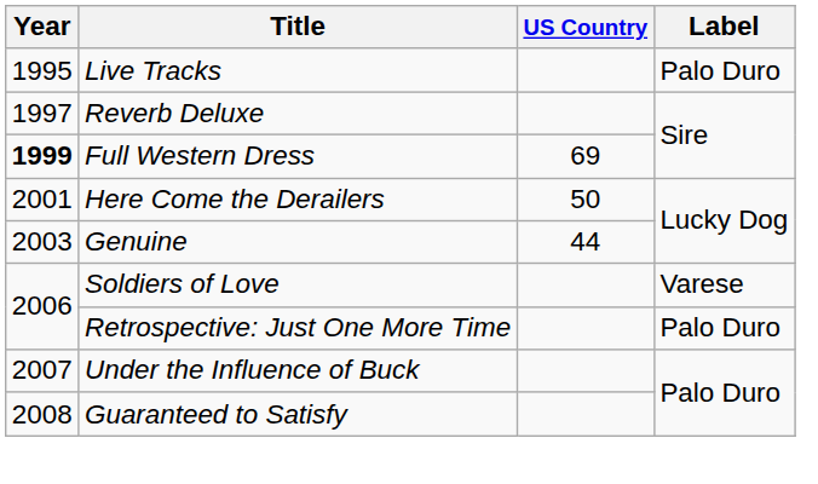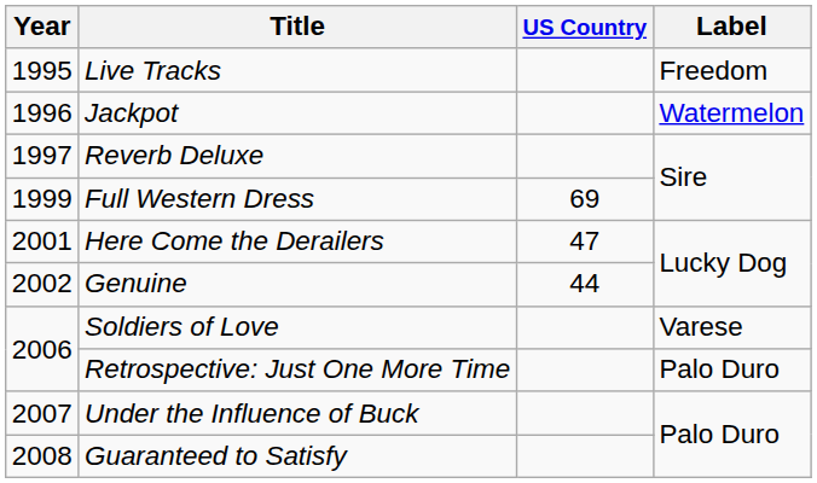 <table class="wikitable">
 <tr>
 <th>Year</th>
 <th>Title</th>
 <th><small><a href='#'>US Country</a></small></th>
 <th>Label</th>
 </tr>
 <tr>
 <td>1995</td>
 <td><em>Live Tracks</em></td>
 <td></td>
-<td>Palo Duro</td>
+<td>Freedom</td>
+</tr>
+<tr>
+<td>1996</td>
+<td><em>Jackpot</em></td>
+<td></td>
+<td><a href='#'>Watermelon</a></td>
 </tr>
 <tr>
 <td>1997</td>
 <td><em>Reverb Deluxe</em></td>
 <td></td>
 <td rowspan="2">Sire</td>
 </tr>
 <tr>
-<td><strong>1999</strong></td>
+<td>1999</td>
 <td><em>Full Western Dress</em></td>
 <td style="text-align:center;">69</td>
 </tr>
 <tr>
 <td>2001</td>
 <td><em>Here Come the Derailers</em></td>
-<td style="text-align:center;">50</td>
+<td style="text-align:center;">47</td>
 <td rowspan="2">Lucky Dog</td>
 </tr>
 <tr>
-<td>2003</td>
+<td>2002</td>
 <td><em>Genuine</em></td>
 <td style="text-align:center;">44</td>
 </tr>
 <tr>
 <td rowspan="2">2006</td>
 <td><em>Soldiers of Love</em></td>
 <td></td>
 <td>Varese</td>
 </tr>
 <tr>
 <td><em>Retrospective: Just One More Time</em></td>
 <td></td>
 <td>Palo Duro</td>
 </tr>
 <tr>
 <td>2007</td>
 <td><em>Under the Influence of Buck</em></td>
 <td></td>
 <td rowspan="2">Palo Duro</td>
 </tr>
 <tr>
 <td>2008</td>
 <td><em>Guaranteed to Satisfy</em></td>
 <td></td>
 </tr>
 </table>
